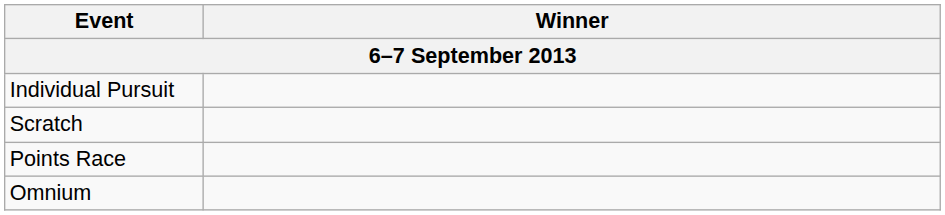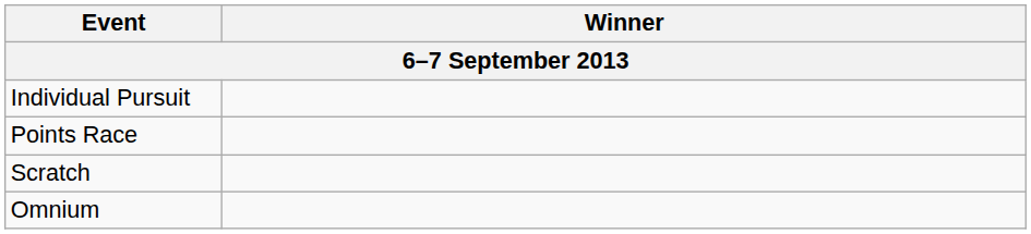 <table class="wikitable" style="width:35%;">
 <tr>
 <th width="140">Event</th>
 <th>Winner</th>
 </tr>
 <tr>
 <th colspan=2>6–7 September 2013</th>
 </tr>
 <tr>
 <td>Individual Pursuit</td>
 <td></td>
 </tr>
 <tr>
-<td>Scratch</td>
+<td>Points Race</td>
 <td></td>
 </tr>
 <tr>
-<td>Points Race</td>
+<td>Scratch</td>
 <td></td>
 </tr>
 <tr>
 <td>Omnium</td>
 <td></td>
 </tr>
 </table>
